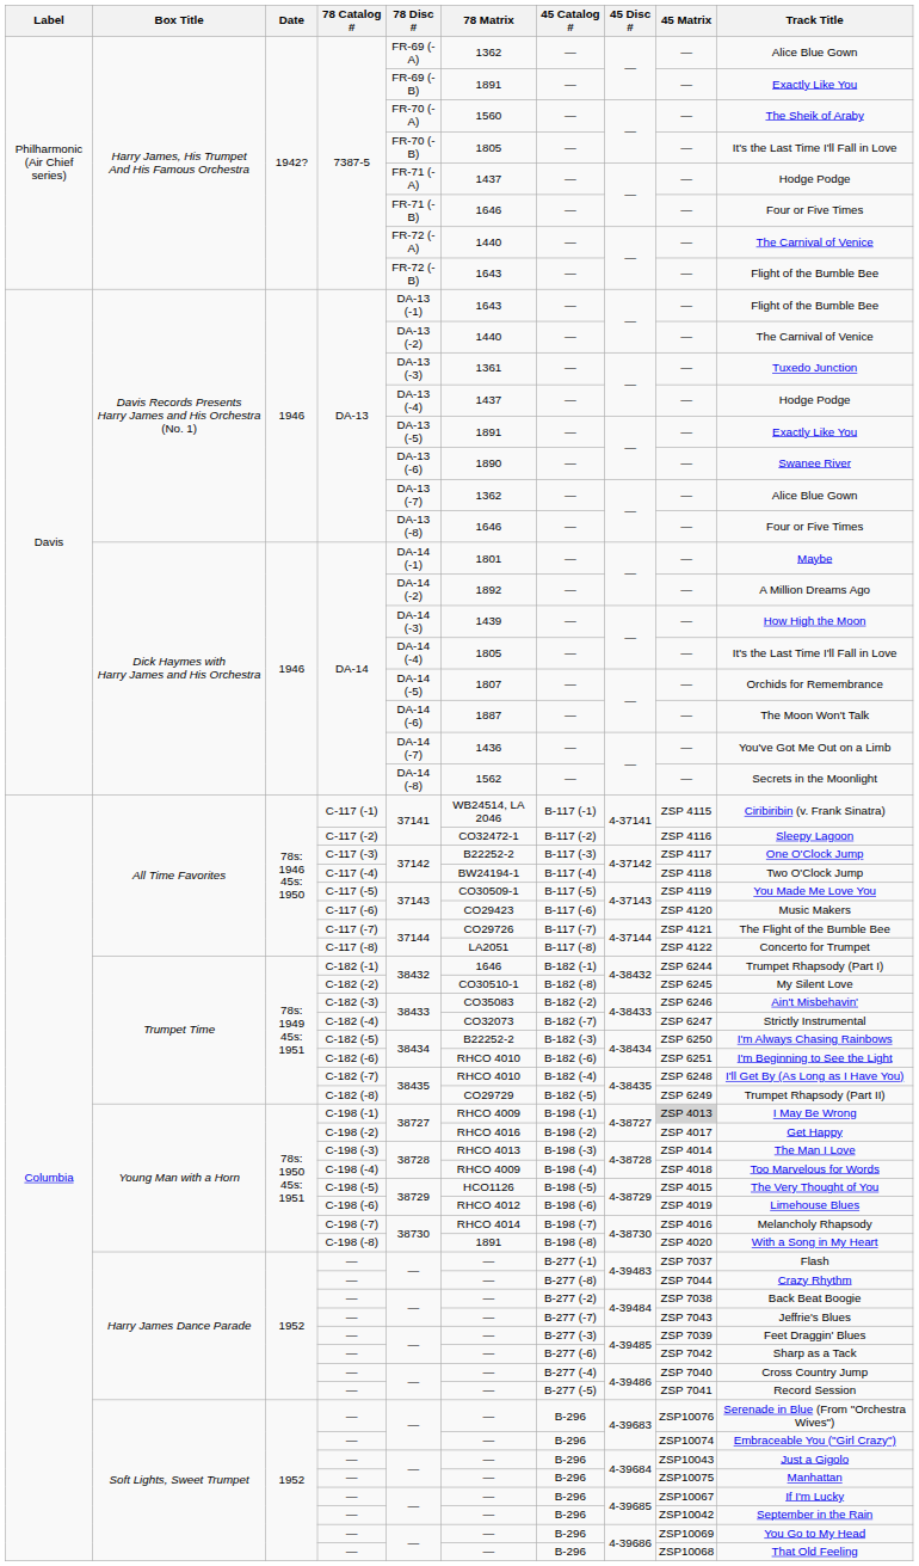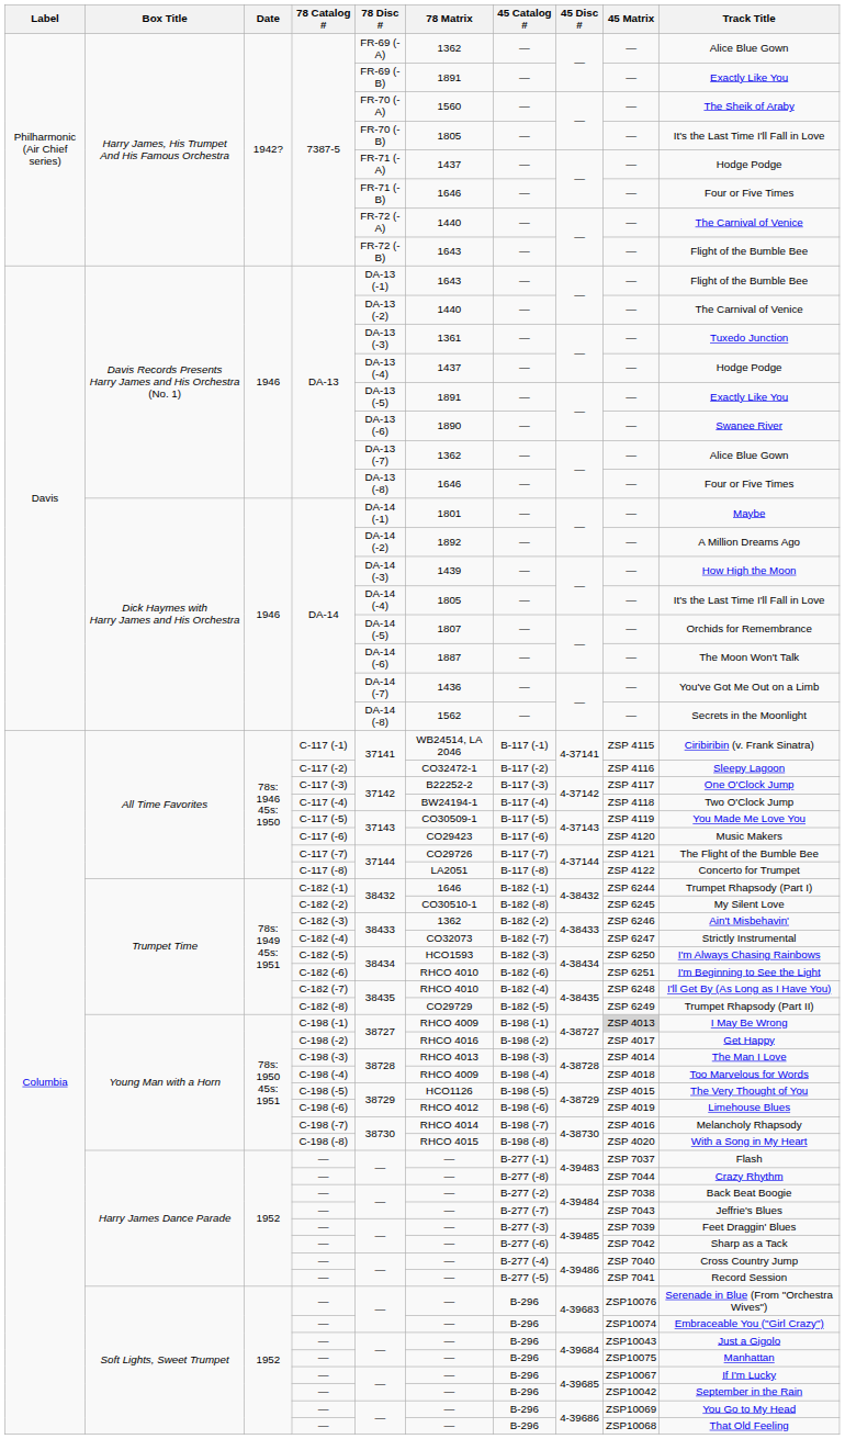 <table class="wikitable sortable" style="text-align:center;">
 <tr>
 <th>Label</th>
 <th>Box Title</th>
 <th>Date</th>
 <th>78 Catalog #</th>
 <th>78 Disc #</th>
 <th>78 Matrix</th>
 <th>45 Catalog #</th>
 <th>45 Disc #</th>
 <th>45 Matrix</th>
 <th>Track Title</th>
 </tr>
 <tr>
 <td rowspan="8">Philharmonic<br>(Air Chief series)</td>
 <td rowspan="8"><em>Harry James, His Trumpet<br>And His Famous Orchestra </em></td>
 <td rowspan="8">1942?</td>
 <td rowspan="8">7387-5</td>
 <td>FR-69 (-A)</td>
 <td>1362</td>
 <td>—</td>
 <td rowspan="2">—</td>
 <td>—</td>
 <td>Alice Blue Gown</td>
 </tr>
 <tr>
 <td>FR-69 (-B)</td>
 <td>1891</td>
 <td>—</td>
 <td>—</td>
 <td><a href='#'>Exactly Like You</a></td>
 </tr>
 <tr>
 <td>FR-70 (-A)</td>
 <td>1560</td>
 <td>—</td>
 <td rowspan="2">—</td>
 <td>—</td>
 <td><a href='#'>The Sheik of Araby</a></td>
 </tr>
 <tr>
 <td>FR-70 (-B)</td>
 <td>1805</td>
 <td>—</td>
 <td>—</td>
 <td>It's the Last Time I'll Fall in Love</td>
 </tr>
 <tr>
 <td>FR-71 (-A)</td>
 <td>1437</td>
 <td>—</td>
 <td rowspan="2">—</td>
 <td>—</td>
 <td>Hodge Podge</td>
 </tr>
 <tr>
 <td>FR-71 (-B)</td>
 <td>1646</td>
 <td>—</td>
 <td>—</td>
 <td>Four or Five Times</td>
 </tr>
 <tr>
 <td>FR-72 (-A)</td>
 <td>1440</td>
 <td>—</td>
 <td rowspan="2">—</td>
 <td>—</td>
 <td><a href='#'>The Carnival of Venice</a></td>
 </tr>
 <tr>
 <td>FR-72 (-B)</td>
 <td>1643</td>
 <td>—</td>
 <td>—</td>
 <td>Flight of the Bumble Bee</td>
 </tr>
 <tr>
 <td rowspan="16">Davis</td>
 <td rowspan="8"><em>Davis Records Presents<br>Harry James and His Orchestra</em> (No. 1)</td>
 <td rowspan="8">1946</td>
 <td rowspan="8">DA-13</td>
 <td>DA-13 (-1)</td>
 <td>1643</td>
 <td>—</td>
 <td rowspan="2">—</td>
 <td>—</td>
 <td>Flight of the Bumble Bee</td>
 </tr>
 <tr>
 <td>DA-13 (-2)</td>
 <td>1440</td>
 <td>—</td>
 <td>—</td>
 <td>The Carnival of Venice</td>
 </tr>
 <tr>
 <td>DA-13 (-3)</td>
 <td>1361</td>
 <td>—</td>
 <td rowspan="2">—</td>
 <td>—</td>
 <td><a href='#'>Tuxedo Junction</a></td>
 </tr>
 <tr>
 <td>DA-13 (-4)</td>
 <td>1437</td>
 <td>—</td>
 <td>—</td>
 <td>Hodge Podge</td>
 </tr>
 <tr>
 <td>DA-13 (-5)</td>
 <td>1891</td>
 <td>—</td>
 <td rowspan="2">—</td>
 <td>—</td>
 <td><a href='#'>Exactly Like You</a></td>
 </tr>
 <tr>
 <td>DA-13 (-6)</td>
 <td>1890</td>
 <td>—</td>
 <td>—</td>
 <td><a href='#'>Swanee River</a></td>
 </tr>
 <tr>
 <td>DA-13 (-7)</td>
 <td>1362</td>
 <td>—</td>
 <td rowspan="2">—</td>
 <td>—</td>
 <td>Alice Blue Gown</td>
 </tr>
 <tr>
 <td>DA-13 (-8)</td>
 <td>1646</td>
 <td>—</td>
 <td>—</td>
 <td>Four or Five Times</td>
 </tr>
 <tr>
 <td rowspan="8"><em>Dick Haymes with<br>Harry James and His Orchestra</em></td>
 <td rowspan="8">1946</td>
 <td rowspan="8">DA-14</td>
 <td>DA-14 (-1)</td>
 <td>1801</td>
 <td>—</td>
 <td rowspan="2">—</td>
 <td>—</td>
 <td><a href='#'>Maybe</a></td>
 </tr>
 <tr>
 <td>DA-14 (-2)</td>
 <td>1892</td>
 <td>—</td>
 <td>—</td>
 <td>A Million Dreams Ago</td>
 </tr>
 <tr>
 <td>DA-14 (-3)</td>
 <td>1439</td>
 <td>—</td>
 <td rowspan="2">—</td>
 <td>—</td>
 <td><a href='#'>How High the Moon</a></td>
 </tr>
 <tr>
 <td>DA-14 (-4)</td>
 <td>1805</td>
 <td>—</td>
 <td>—</td>
 <td>It's the Last Time I'll Fall in Love</td>
 </tr>
 <tr>
 <td>DA-14 (-5)</td>
 <td>1807</td>
 <td>—</td>
 <td rowspan="2">—</td>
 <td>—</td>
 <td>Orchids for Remembrance</td>
 </tr>
 <tr>
 <td>DA-14 (-6)</td>
 <td>1887</td>
 <td>—</td>
 <td>—</td>
 <td>The Moon Won't Talk</td>
 </tr>
 <tr>
 <td>DA-14 (-7)</td>
 <td>1436</td>
 <td>—</td>
 <td rowspan="2">—</td>
 <td>—</td>
 <td>You've Got Me Out on a Limb</td>
 </tr>
 <tr>
 <td>DA-14 (-8)</td>
 <td>1562</td>
 <td>—</td>
 <td>—</td>
 <td>Secrets in the Moonlight</td>
 </tr>
 <tr>
 <td rowspan="40"><a href='#'>Columbia</a></td>
 <td rowspan="8"><em>All Time Favorites</em></td>
 <td rowspan="8">78s: 1946<br>45s: 1950</td>
 <td>C-117 (-1)</td>
 <td rowspan="2">37141</td>
 <td>WB24514, LA 2046</td>
 <td>B-117 (-1)</td>
 <td rowspan="2">4-37141</td>
 <td>ZSP 4115</td>
 <td><a href='#'>Ciribiribin</a> (v. Frank Sinatra)</td>
 </tr>
 <tr>
 <td>C-117 (-2)</td>
 <td>CO32472-1</td>
 <td>B-117 (-2)</td>
 <td>ZSP 4116</td>
 <td><a href='#'>Sleepy Lagoon</a></td>
 </tr>
 <tr>
 <td>C-117 (-3)</td>
 <td rowspan="2">37142</td>
 <td>B22252-2</td>
 <td>B-117 (-3)</td>
 <td rowspan="2">4-37142</td>
 <td>ZSP 4117</td>
 <td><a href='#'>One O'Clock Jump</a></td>
 </tr>
 <tr>
 <td>C-117 (-4)</td>
 <td>BW24194-1</td>
 <td>B-117 (-4)</td>
 <td>ZSP 4118</td>
 <td>Two O'Clock Jump</td>
 </tr>
 <tr>
 <td>C-117 (-5)</td>
 <td rowspan="2">37143</td>
 <td>CO30509-1</td>
 <td>B-117 (-5)</td>
 <td rowspan="2">4-37143</td>
 <td>ZSP 4119</td>
 <td><a href='#'>You Made Me Love You</a></td>
 </tr>
 <tr>
 <td>C-117 (-6)</td>
 <td>CO29423</td>
 <td>B-117 (-6)</td>
 <td>ZSP 4120</td>
 <td>Music Makers</td>
 </tr>
 <tr>
 <td>C-117 (-7)</td>
 <td rowspan="2">37144</td>
 <td>CO29726</td>
 <td>B-117 (-7)</td>
 <td rowspan="2">4-37144</td>
 <td>ZSP 4121</td>
 <td>The Flight of the Bumble Bee</td>
 </tr>
 <tr>
 <td>C-117 (-8)</td>
 <td>LA2051</td>
 <td>B-117 (-8)</td>
 <td>ZSP 4122</td>
 <td>Concerto for Trumpet</td>
 </tr>
 <tr>
 <td rowspan="8"><em>Trumpet Time</em></td>
 <td rowspan="8">78s: 1949<br>45s: 1951</td>
 <td>C-182 (-1)</td>
 <td rowspan="2">38432</td>
 <td>1646</td>
 <td>B-182 (-1)</td>
 <td rowspan="2">4-38432</td>
 <td>ZSP 6244</td>
 <td>Trumpet Rhapsody (Part I)</td>
 </tr>
 <tr>
 <td>C-182 (-2)</td>
 <td>CO30510-1</td>
 <td>B-182 (-8)</td>
 <td>ZSP 6245</td>
 <td>My Silent Love</td>
 </tr>
 <tr>
 <td>C-182 (-3)</td>
 <td rowspan="2">38433</td>
-<td>CO35083</td>
+<td>1362</td>
 <td>B-182 (-2)</td>
 <td rowspan="2">4-38433</td>
 <td>ZSP 6246</td>
 <td><a href='#'>Ain't Misbehavin'</a></td>
 </tr>
 <tr>
 <td>C-182 (-4)</td>
 <td>CO32073</td>
 <td>B-182 (-7)</td>
 <td>ZSP 6247</td>
 <td>Strictly Instrumental</td>
 </tr>
 <tr>
 <td>C-182 (-5)</td>
 <td rowspan="2">38434</td>
-<td>B22252-2</td>
+<td>HCO1593</td>
 <td>B-182 (-3)</td>
 <td rowspan="2">4-38434</td>
 <td>ZSP 6250</td>
 <td><a href='#'>I'm Always Chasing Rainbows</a></td>
 </tr>
 <tr>
 <td>C-182 (-6)</td>
 <td>RHCO 4010</td>
 <td>B-182 (-6)</td>
 <td>ZSP 6251</td>
 <td><a href='#'>I'm Beginning to See the Light</a></td>
 </tr>
 <tr>
 <td>C-182 (-7)</td>
 <td rowspan="2">38435</td>
 <td>RHCO 4010</td>
 <td>B-182 (-4)</td>
 <td rowspan="2">4-38435</td>
 <td>ZSP 6248</td>
 <td><a href='#'>I'll Get By (As Long as I Have You)</a></td>
 </tr>
 <tr>
 <td>C-182 (-8)</td>
 <td>CO29729</td>
 <td>B-182 (-5)</td>
 <td>ZSP 6249</td>
 <td>Trumpet Rhapsody (Part II)</td>
 </tr>
 <tr>
 <td rowspan="8"><em>Young Man with a Horn</em></td>
 <td rowspan="8">78s: 1950<br>45s: 1951</td>
 <td>C-198 (-1)</td>
 <td rowspan="2">38727</td>
 <td>RHCO 4009</td>
 <td>B-198 (-1)</td>
 <td rowspan="2">4-38727</td>
 <td style="background: lightgrey;">ZSP 4013</td>
 <td><a href='#'>I May Be Wrong</a></td>
 </tr>
 <tr>
 <td>C-198 (-2)</td>
 <td>RHCO 4016</td>
 <td>B-198 (-2)</td>
 <td>ZSP 4017</td>
 <td><a href='#'>Get Happy</a></td>
 </tr>
 <tr>
 <td>C-198 (-3)</td>
 <td rowspan="2">38728</td>
 <td>RHCO 4013</td>
 <td>B-198 (-3)</td>
 <td rowspan="2">4-38728</td>
 <td>ZSP 4014</td>
 <td><a href='#'>The Man I Love</a></td>
 </tr>
 <tr>
 <td>C-198 (-4)</td>
 <td>RHCO 4009</td>
 <td>B-198 (-4)</td>
 <td>ZSP 4018</td>
 <td><a href='#'>Too Marvelous for Words</a></td>
 </tr>
 <tr>
 <td>C-198 (-5)</td>
 <td rowspan="2">38729</td>
 <td>HCO1126</td>
 <td>B-198 (-5)</td>
 <td rowspan="2">4-38729</td>
 <td>ZSP 4015</td>
 <td><a href='#'>The Very Thought of You</a></td>
 </tr>
 <tr>
 <td>C-198 (-6)</td>
 <td>RHCO 4012</td>
 <td>B-198 (-6)</td>
 <td>ZSP 4019</td>
 <td><a href='#'>Limehouse Blues</a></td>
 </tr>
 <tr>
 <td>C-198 (-7)</td>
 <td rowspan="2">38730</td>
 <td>RHCO 4014</td>
 <td>B-198 (-7)</td>
 <td rowspan="2">4-38730</td>
 <td>ZSP 4016</td>
 <td>Melancholy Rhapsody</td>
 </tr>
 <tr>
 <td>C-198 (-8)</td>
-<td>1891</td>
+<td>RHCO 4015</td>
 <td>B-198 (-8)</td>
 <td>ZSP 4020</td>
 <td><a href='#'>With a Song in My Heart</a></td>
 </tr>
 <tr>
 <td rowspan="8"><em>Harry James Dance Parade</em></td>
 <td rowspan="8">1952</td>
 <td>—</td>
 <td rowspan="2">—</td>
 <td>—</td>
 <td>B-277 (-1)</td>
 <td rowspan="2">4-39483</td>
 <td>ZSP 7037</td>
 <td>Flash</td>
 </tr>
 <tr>
 <td>—</td>
 <td>—</td>
 <td>B-277 (-8)</td>
 <td>ZSP 7044</td>
 <td><a href='#'>Crazy Rhythm</a></td>
 </tr>
 <tr>
 <td>—</td>
 <td rowspan="2">—</td>
 <td>—</td>
 <td>B-277 (-2)</td>
 <td rowspan="2">4-39484</td>
 <td>ZSP 7038</td>
 <td>Back Beat Boogie</td>
 </tr>
 <tr>
 <td>—</td>
 <td>—</td>
 <td>B-277 (-7)</td>
 <td>ZSP 7043</td>
 <td>Jeffrie's Blues</td>
 </tr>
 <tr>
 <td>—</td>
 <td rowspan="2">—</td>
 <td>—</td>
 <td>B-277 (-3)</td>
 <td rowspan="2">4-39485</td>
 <td>ZSP 7039</td>
 <td>Feet Draggin' Blues</td>
 </tr>
 <tr>
 <td>—</td>
 <td>—</td>
 <td>B-277 (-6)</td>
 <td>ZSP 7042</td>
 <td>Sharp as a Tack</td>
 </tr>
 <tr>
 <td>—</td>
 <td rowspan="2">—</td>
 <td>—</td>
 <td>B-277 (-4)</td>
 <td rowspan="2">4-39486</td>
 <td>ZSP 7040</td>
 <td>Cross Country Jump</td>
 </tr>
 <tr>
 <td>—</td>
 <td>—</td>
 <td>B-277 (-5)</td>
 <td>ZSP 7041</td>
 <td>Record Session</td>
 </tr>
 <tr>
 <td rowspan="8"><em>Soft Lights, Sweet Trumpet</em></td>
 <td rowspan="8">1952</td>
 <td>—</td>
 <td rowspan="2">—</td>
 <td>—</td>
 <td>B-296</td>
 <td rowspan="2">4-39683</td>
 <td>ZSP10076</td>
 <td><a href='#'>Serenade in Blue</a> (From "Orchestra Wives")</td>
 </tr>
 <tr>
 <td>—</td>
 <td>—</td>
 <td>B-296</td>
 <td>ZSP10074</td>
 <td><a href='#'>Embraceable You ("Girl Crazy")</a></td>
 </tr>
 <tr>
 <td>—</td>
 <td rowspan="2">—</td>
 <td>—</td>
 <td>B-296</td>
 <td rowspan="2">4-39684</td>
 <td>ZSP10043</td>
 <td><a href='#'>Just a Gigolo</a></td>
 </tr>
 <tr>
 <td>—</td>
 <td>—</td>
 <td>B-296</td>
 <td>ZSP10075</td>
 <td><a href='#'>Manhattan</a></td>
 </tr>
 <tr>
 <td>—</td>
 <td rowspan="2">—</td>
 <td>—</td>
 <td>B-296</td>
 <td rowspan="2">4-39685</td>
 <td>ZSP10067</td>
 <td><a href='#'>If I'm Lucky</a></td>
 </tr>
 <tr>
 <td>—</td>
 <td>—</td>
 <td>B-296</td>
 <td>ZSP10042</td>
 <td><a href='#'>September in the Rain</a></td>
 </tr>
 <tr>
 <td>—</td>
 <td rowspan="2">—</td>
 <td>—</td>
 <td>B-296</td>
 <td rowspan="2">4-39686</td>
 <td>ZSP10069</td>
 <td><a href='#'>You Go to My Head</a></td>
 </tr>
 <tr>
 <td>—</td>
 <td>—</td>
 <td>B-296</td>
 <td>ZSP10068</td>
 <td><a href='#'>That Old Feeling</a></td>
 </tr>
 </table>
